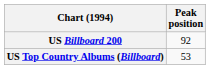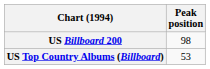 <table class="wikitable sortable plainrowheaders" style="text-align:center">
 <tr>
 <th scope="col">Chart (1994)</th>
 <th scope="col">Peak<br> position</th>
 </tr>
 <tr>
 <th scope="row">US <a href='#'><em>Billboard</em> 200</a></th>
-<td>92</td>
+<td>98</td>
 </tr>
 <tr>
 <th scope="row">US <a href='#'>Top Country Albums</a> (<em><a href='#'>Billboard</a></em>)</th>
 <td>53</td>
 </tr>
 </table>
